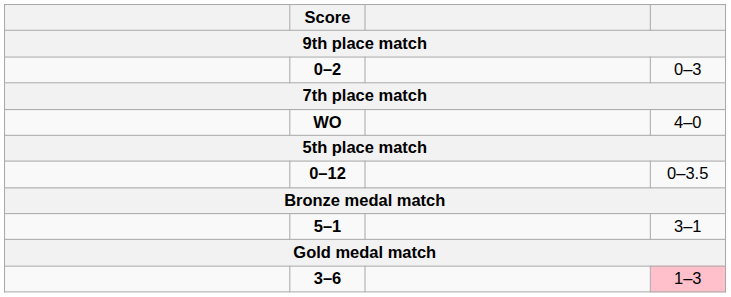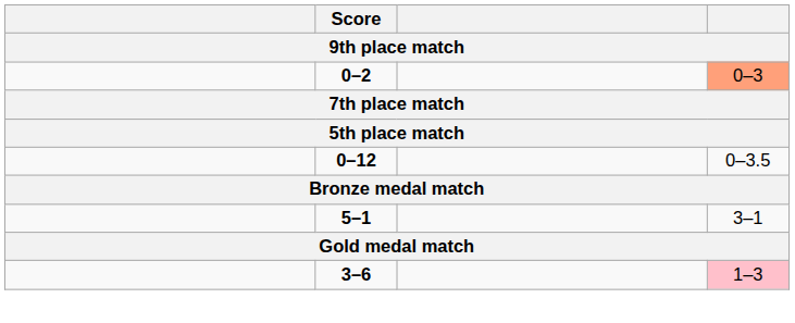 <table class="wikitable" style="text-align: center; ">
 <tr>
 <th align="right" width="270"></th>
 <th width="65">Score</th>
 <th align="left" width="270"></th>
 <th width="65"></th>
 </tr>
 <tr>
 <th colspan="4">9th place match</th>
 </tr>
 <tr>
 <td align="left"></td>
 <td><strong>0–2</strong></td>
 <td align="left"><strong></strong></td>
-<td>0–3 <strong></strong></td>
+<td style="background: lightsalmon;">0–3 <strong></strong></td>
 </tr>
 <tr>
 <th colspan="4">7th place match</th>
-</tr>
-<tr>
-<td align="left"><strong></strong></td>
-<td><strong>WO</strong></td>
-<td align="left"></td>
-<td>4–0 <strong></strong></td>
 </tr>
 <tr>
 <th colspan="4">5th place match</th>
 </tr>
 <tr>
 <td align="left"></td>
 <td><strong>0–12</strong></td>
 <td align="left"><strong></strong></td>
 <td>0–3.5 <strong></strong></td>
 </tr>
 <tr>
 <th colspan="4">Bronze medal match</th>
 </tr>
 <tr>
 <td align="left"><strong></strong></td>
 <td><strong>5–1</strong></td>
 <td align="left"></td>
 <td>3–1 <strong></strong></td>
 </tr>
 <tr>
 <th colspan="4">Gold medal match</th>
 </tr>
 <tr>
 <td align="left"></td>
 <td><strong>3–6</strong></td>
 <td align="left"><strong></strong></td>
 <td style="background: pink;">1–3 <strong></strong></td>
 </tr>
 </table>
